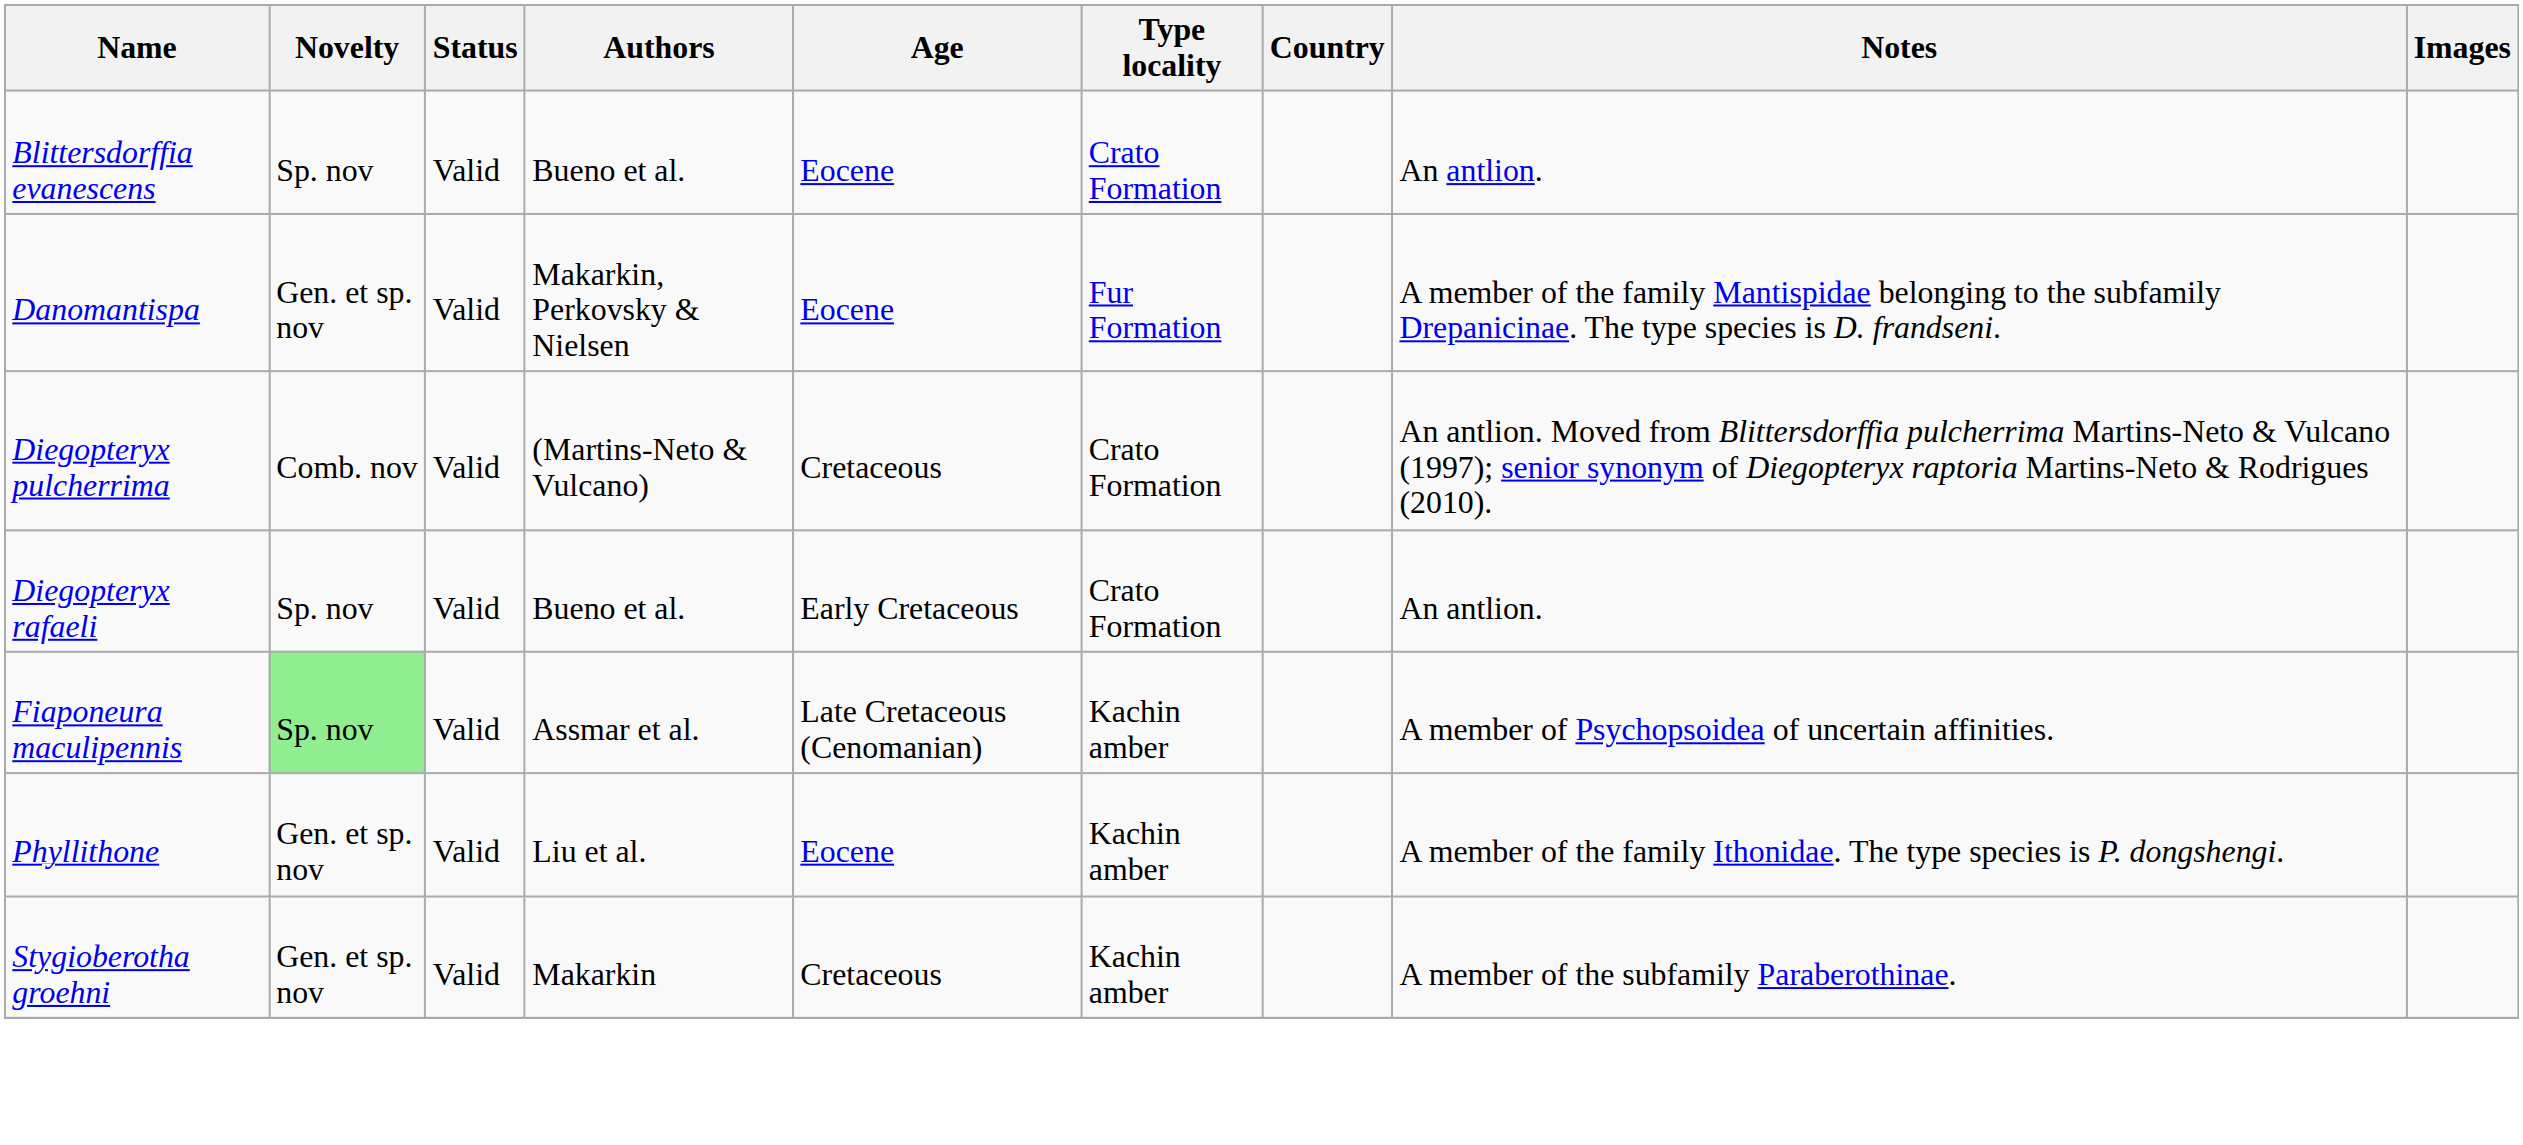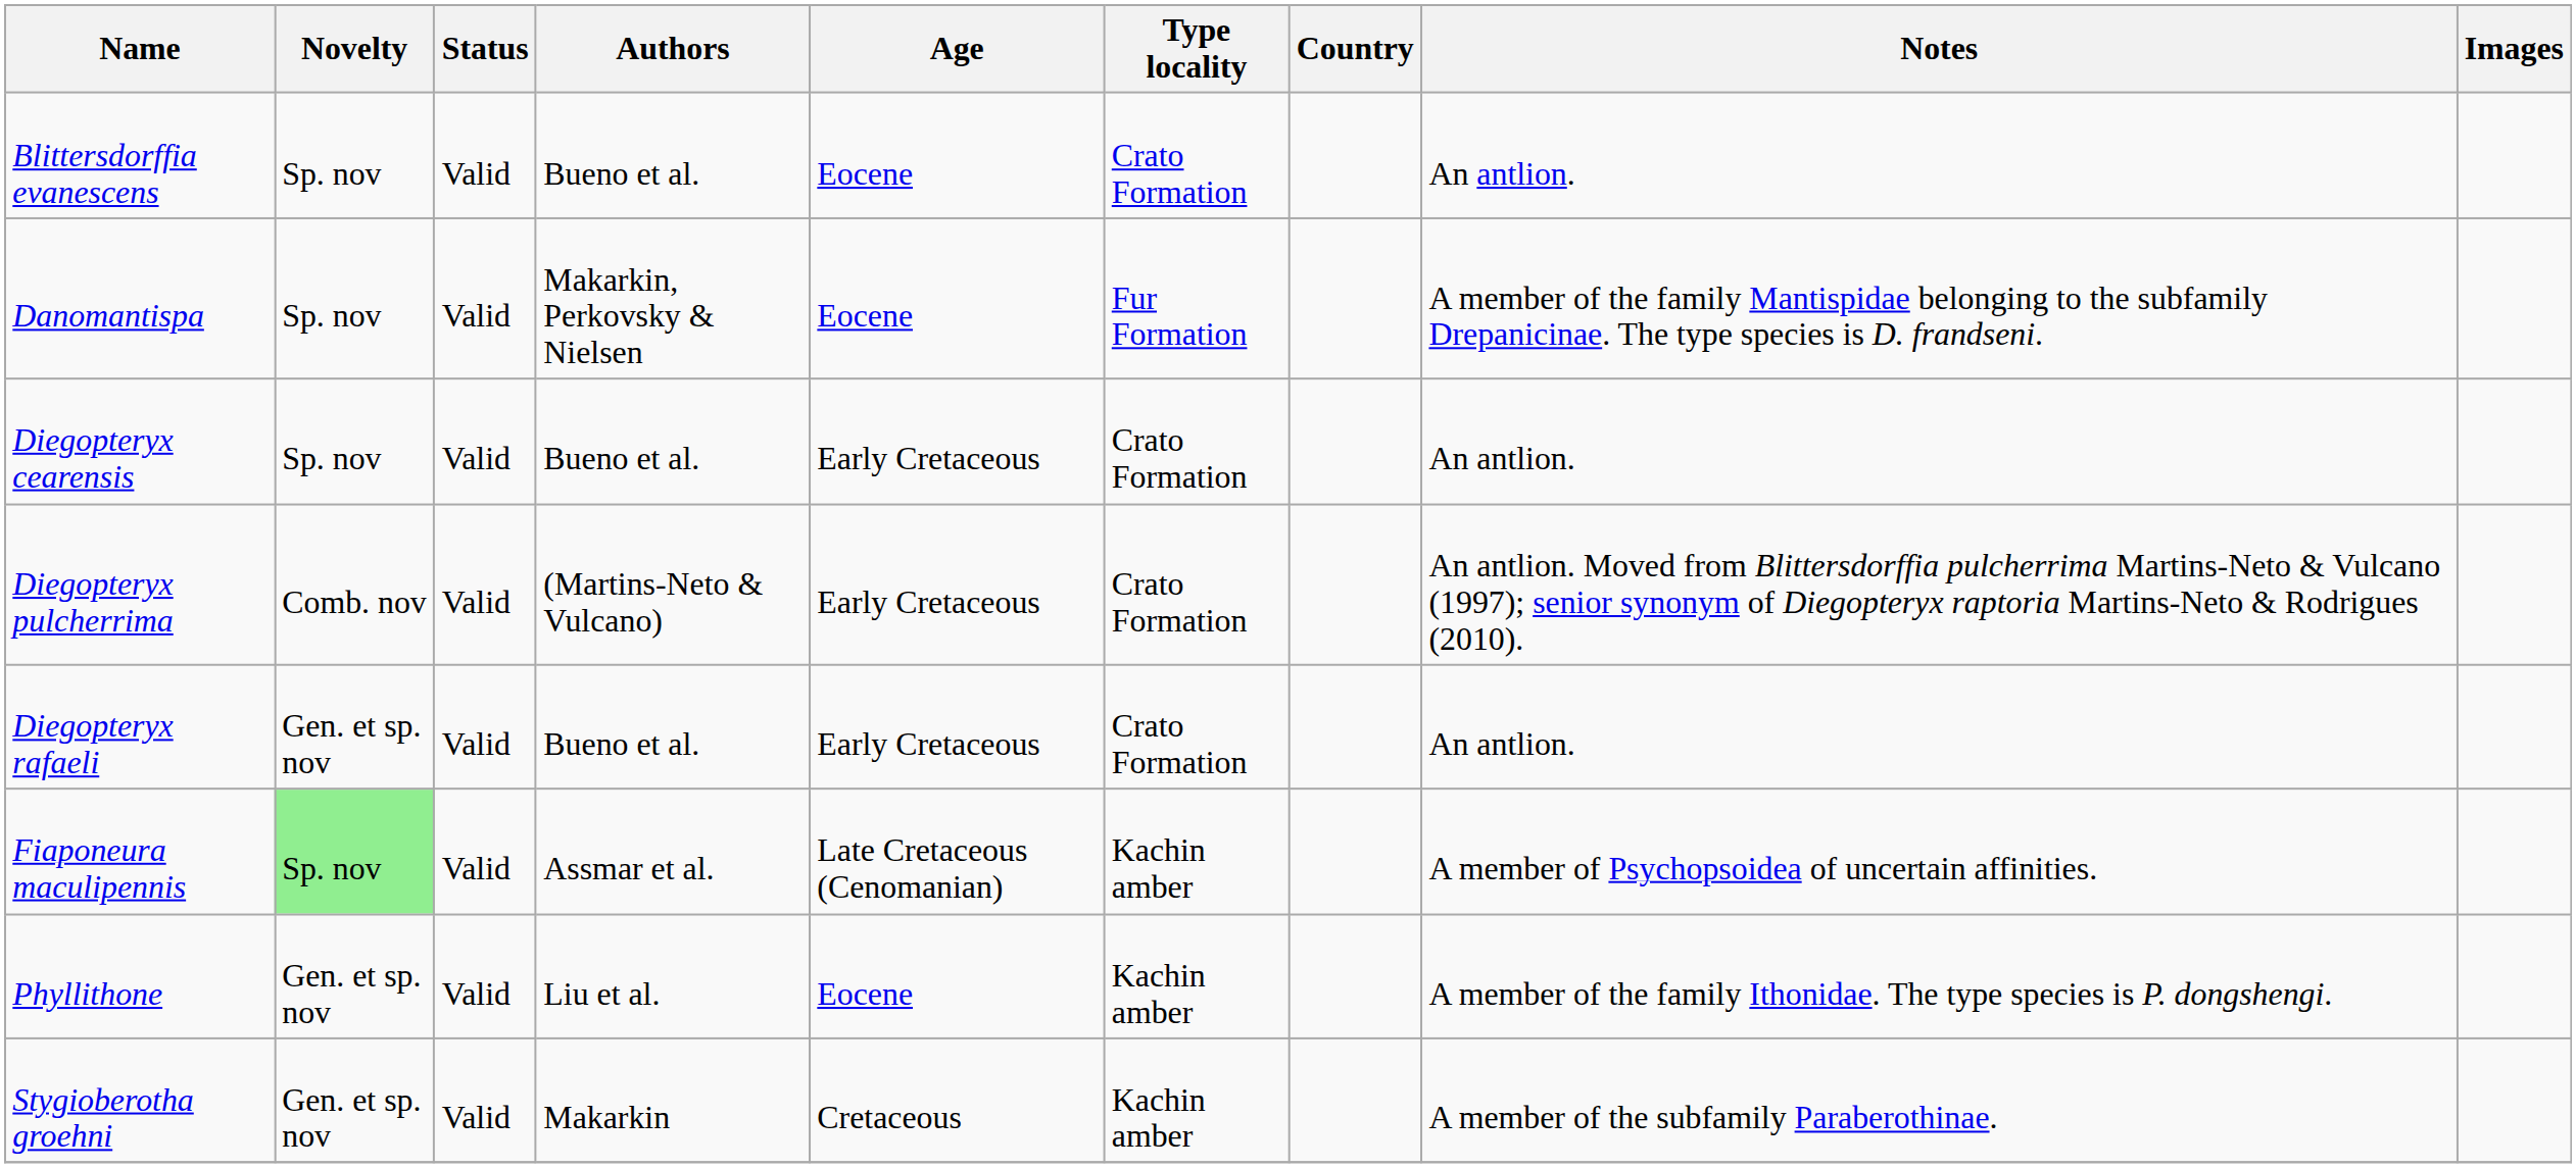 <table class="wikitable sortable" align="center" width="100%">
 <tr>
 <th>Name</th>
 <th>Novelty</th>
 <th>Status</th>
 <th>Authors</th>
 <th>Age</th>
 <th>Type locality</th>
 <th>Country</th>
 <th>Notes</th>
 <th>Images</th>
 </tr>
 <tr>
 <td><br><em><a href='#'>Blittersdorffia evanescens</a></em></td>
 <td><br>Sp. nov</td>
 <td><br>Valid</td>
 <td><br>Bueno et al.</td>
 <td><br><a href='#'>Eocene</a></td>
 <td><br><a href='#'>Crato Formation</a></td>
 <td><br></td>
 <td><br>An <a href='#'>antlion</a>.</td>
 <td></td>
 </tr>
 <tr>
 <td><br><em><a href='#'>Danomantispa</a></em></td>
-<td><br>Gen. et sp. nov</td>
+<td><br>Sp. nov</td>
 <td><br>Valid</td>
 <td><br>Makarkin, Perkovsky & Nielsen</td>
 <td><br><a href='#'>Eocene</a></td>
 <td><br><a href='#'>Fur Formation</a></td>
 <td><br></td>
 <td><br>A member of the family <a href='#'>Mantispidae</a> belonging to the subfamily <a href='#'>Drepanicinae</a>. The type species is <em>D. frandseni</em>.</td>
 <td></td>
 </tr>
 <tr>
+<td><br><em><a href='#'>Diegopteryx cearensis</a></em></td>
+<td><br>Sp. nov</td>
+<td><br>Valid</td>
+<td><br>Bueno et al.</td>
+<td><br>Early Cretaceous</td>
+<td><br>Crato Formation</td>
+<td><br></td>
+<td><br>An antlion.</td>
+<td></td>
+</tr>
+<tr>
 <td><br><em><a href='#'>Diegopteryx pulcherrima</a></em></td>
 <td><br>Comb. nov</td>
 <td><br>Valid</td>
 <td><br>(Martins-Neto & Vulcano)</td>
-<td><br>Cretaceous</td>
+<td><br>Early Cretaceous</td>
 <td><br>Crato Formation</td>
 <td><br></td>
 <td><br>An antlion. Moved from <em>Blittersdorffia pulcherrima</em> Martins-Neto & Vulcano (1997); <a href='#'>senior synonym</a> of <em>Diegopteryx raptoria</em> Martins-Neto & Rodrigues (2010).</td>
 <td></td>
 </tr>
 <tr>
 <td><br><em><a href='#'>Diegopteryx rafaeli</a></em></td>
-<td><br>Sp. nov</td>
+<td><br>Gen. et sp. nov</td>
 <td><br>Valid</td>
 <td><br>Bueno et al.</td>
 <td><br>Early Cretaceous</td>
 <td><br>Crato Formation</td>
 <td><br></td>
 <td><br>An antlion.</td>
 <td></td>
 </tr>
 <tr>
 <td><br><em><a href='#'>Fiaponeura maculipennis</a></em></td>
 <td style="background: lightgreen;"><br>Sp. nov</td>
 <td><br>Valid</td>
 <td><br>Assmar et al.</td>
 <td><br>Late Cretaceous (Cenomanian)</td>
 <td><br>Kachin amber</td>
 <td><br></td>
 <td><br>A member of <a href='#'>Psychopsoidea</a> of uncertain affinities.</td>
 <td></td>
 </tr>
 <tr>
 <td><br><em><a href='#'>Phyllithone</a></em></td>
 <td><br>Gen. et sp. nov</td>
 <td><br>Valid</td>
 <td><br>Liu et al.</td>
 <td><br><a href='#'>Eocene</a></td>
 <td><br>Kachin amber</td>
 <td><br></td>
 <td><br>A member of the family <a href='#'>Ithonidae</a>. The type species is <em>P. dongshengi</em>.</td>
 <td></td>
 </tr>
 <tr>
 <td><br><em><a href='#'>Stygioberotha groehni</a></em></td>
 <td><br>Gen. et sp. nov</td>
 <td><br>Valid</td>
 <td><br>Makarkin</td>
 <td><br>Cretaceous</td>
 <td><br>Kachin amber</td>
 <td><br></td>
 <td><br>A member of the subfamily <a href='#'>Paraberothinae</a>.</td>
 <td></td>
 </tr>
 <tr>
 </tr>
 </table>
